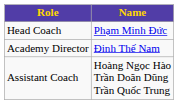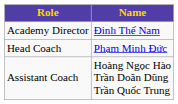 <table class="wikitable">
 <tr>
 <th style="background:#513da7; color:#FFD700">Role</th>
 <th style="background:#513da7; color:#FFD700">Name</th>
 </tr>
 <tr>
+<td>Academy Director</td>
+<td> <a href='#'>Đinh Thế Nam</a></td>
+</tr>
+<tr>
 <td>Head Coach</td>
 <td> <a href='#'>Phạm Minh Đức</a></td>
-</tr>
-<tr>
-<td>Academy Director</td>
-<td> <a href='#'>Đinh Thế Nam</a></td>
 </tr>
 <tr>
 <td>Assistant Coach</td>
 <td> Hoàng Ngọc Hào<br> Trần Doãn Dũng<br> Trần Quốc Trung</td>
 </tr>
 </table>
